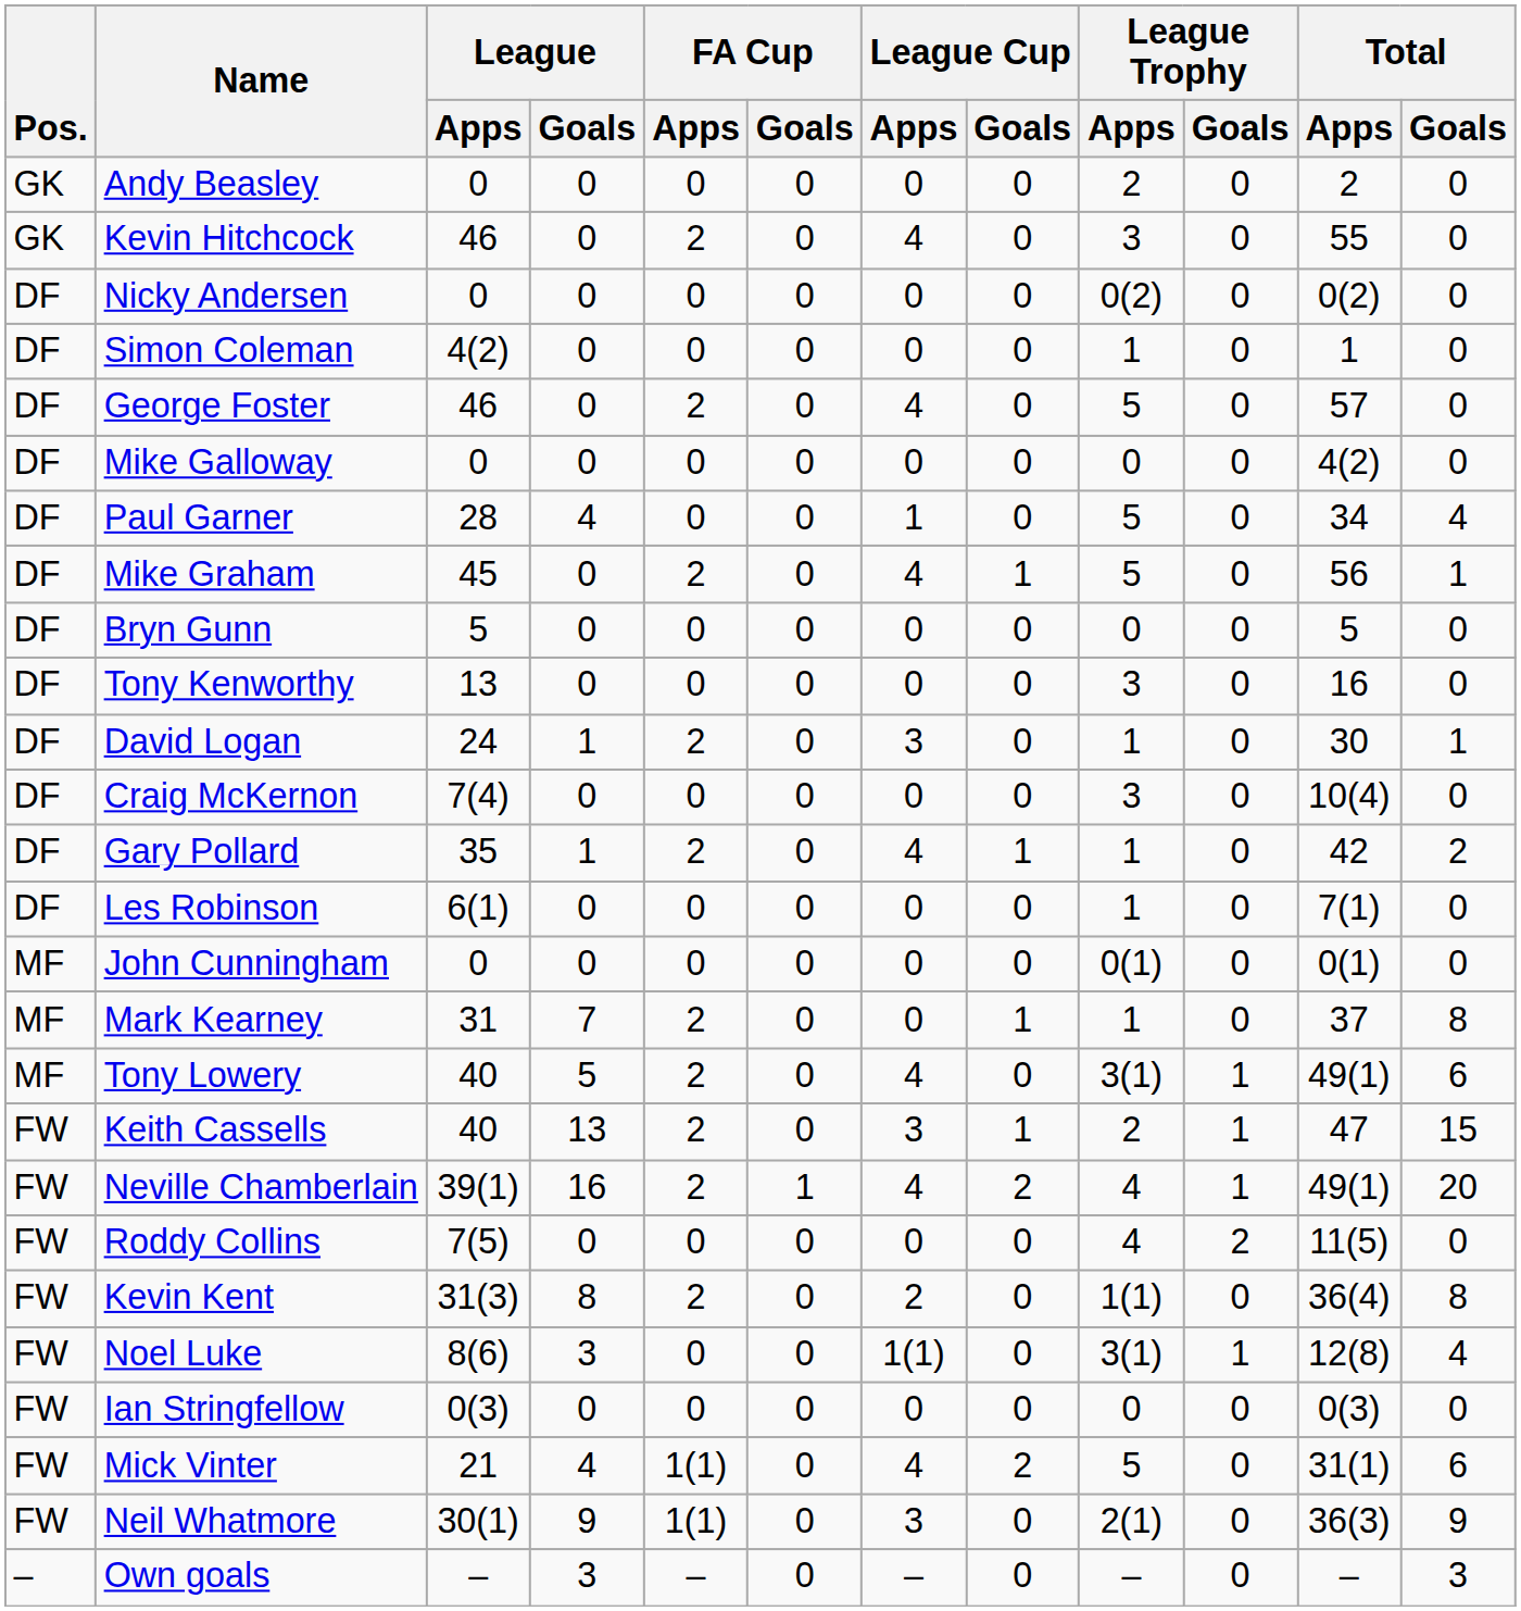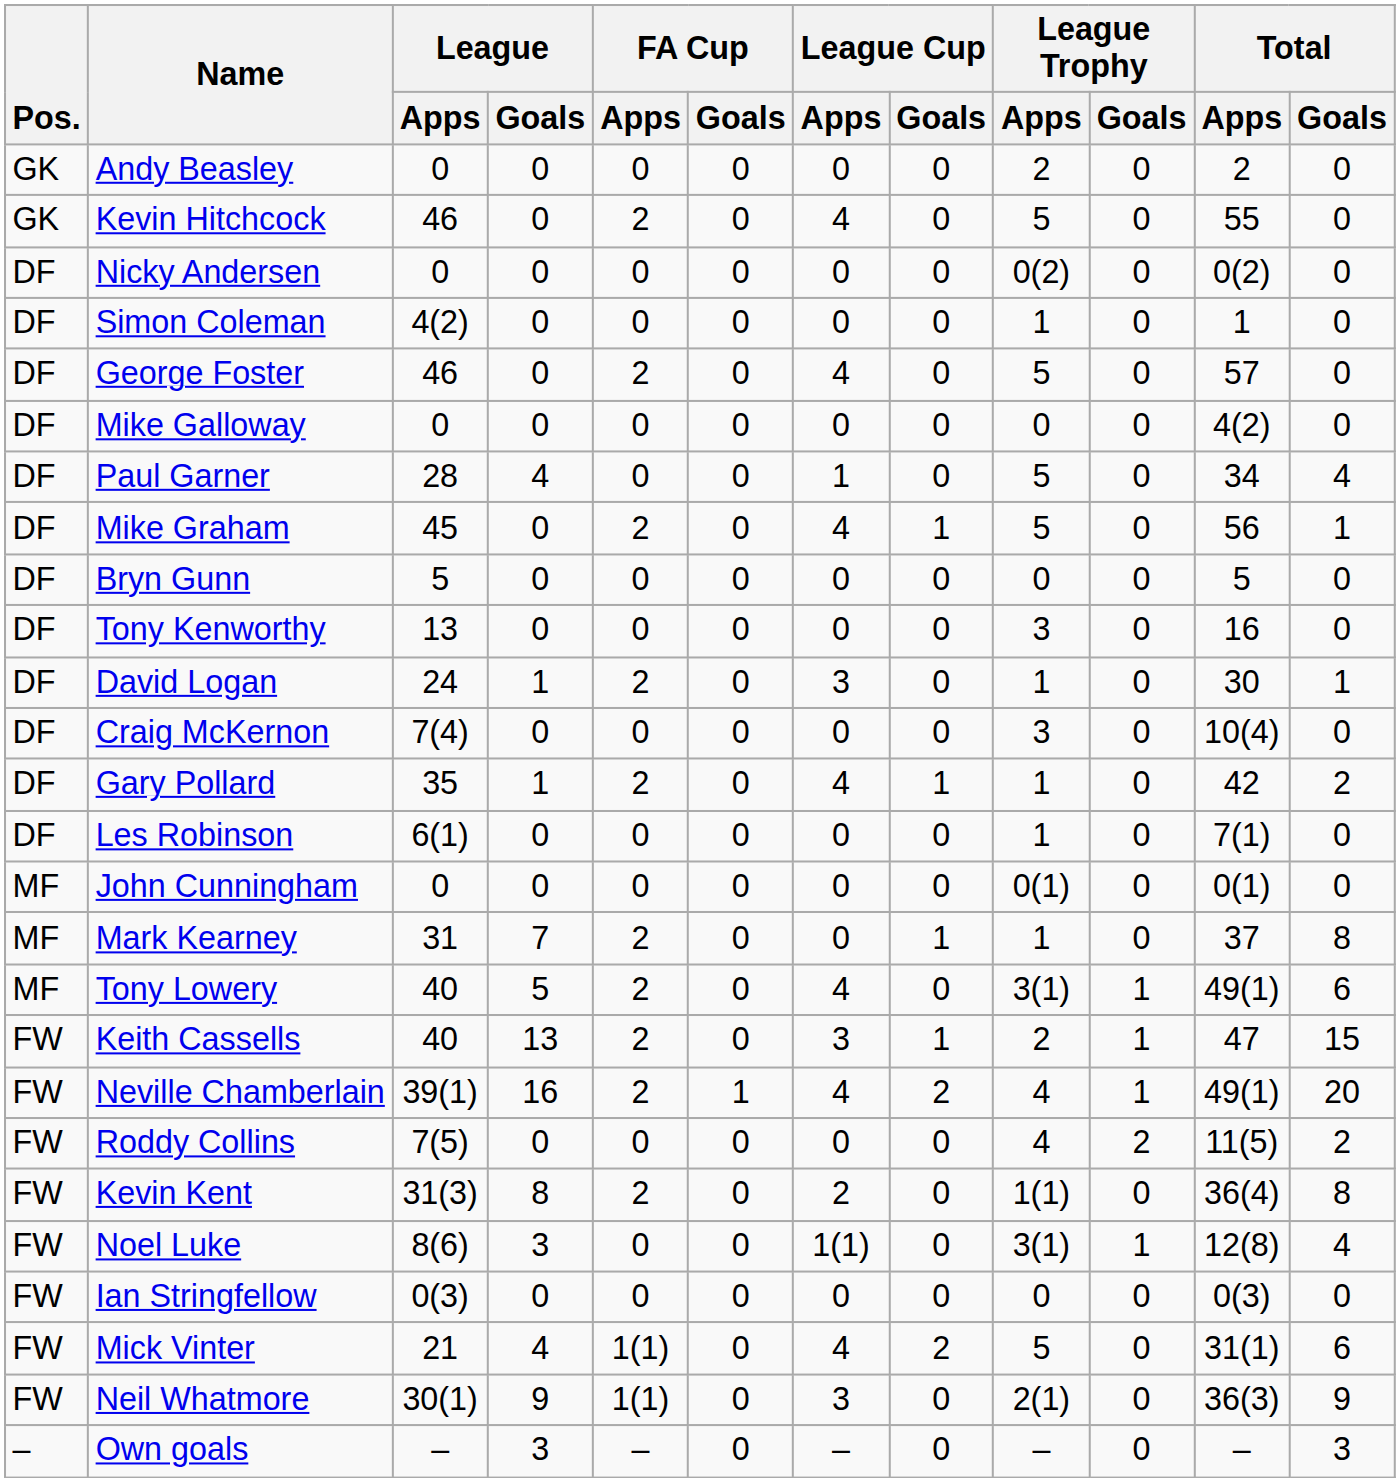 <table class="wikitable" style="text-align:center">
 <tr>
 <th rowspan="2" valign="bottom">Pos.</th>
 <th rowspan="2">Name</th>
 <th colspan="2" width="85">League</th>
 <th colspan="2" width="85">FA Cup</th>
 <th colspan="2" width="85">League Cup</th>
 <th colspan="2" width="85">League Trophy</th>
 <th colspan="2" width="85">Total</th>
 </tr>
 <tr>
 <th>Apps</th>
 <th>Goals</th>
 <th>Apps</th>
 <th>Goals</th>
 <th>Apps</th>
 <th>Goals</th>
 <th>Apps</th>
 <th>Goals</th>
 <th>Apps</th>
 <th>Goals</th>
 </tr>
 <tr>
 <td align="left">GK</td>
 <td align="left"> <a href='#'>Andy Beasley</a></td>
 <td>0</td>
 <td>0</td>
 <td>0</td>
 <td>0</td>
 <td>0</td>
 <td>0</td>
 <td>2</td>
 <td>0</td>
 <td>2</td>
 <td>0</td>
 </tr>
 <tr>
 <td align="left">GK</td>
 <td align="left"> <a href='#'>Kevin Hitchcock</a></td>
 <td>46</td>
 <td>0</td>
 <td>2</td>
 <td>0</td>
 <td>4</td>
 <td>0</td>
-<td>3</td>
+<td>5</td>
 <td>0</td>
 <td>55</td>
 <td>0</td>
 </tr>
 <tr>
 <td align="left">DF</td>
 <td align="left"> <a href='#'>Nicky Andersen</a></td>
 <td>0</td>
 <td>0</td>
 <td>0</td>
 <td>0</td>
 <td>0</td>
 <td>0</td>
 <td>0(2)</td>
 <td>0</td>
 <td>0(2)</td>
 <td>0</td>
 </tr>
 <tr>
 <td align="left">DF</td>
 <td align="left"> <a href='#'>Simon Coleman</a></td>
 <td>4(2)</td>
 <td>0</td>
 <td>0</td>
 <td>0</td>
 <td>0</td>
 <td>0</td>
 <td>1</td>
 <td>0</td>
 <td>1</td>
 <td>0</td>
 </tr>
 <tr>
 <td align="left">DF</td>
 <td align="left"> <a href='#'>George Foster</a></td>
 <td>46</td>
 <td>0</td>
 <td>2</td>
 <td>0</td>
 <td>4</td>
 <td>0</td>
 <td>5</td>
 <td>0</td>
 <td>57</td>
 <td>0</td>
 </tr>
 <tr>
 <td align="left">DF</td>
 <td align="left"> <a href='#'>Mike Galloway</a></td>
 <td>0</td>
 <td>0</td>
 <td>0</td>
 <td>0</td>
 <td>0</td>
 <td>0</td>
 <td>0</td>
 <td>0</td>
 <td>4(2)</td>
 <td>0</td>
 </tr>
 <tr>
 <td align="left">DF</td>
 <td align="left"> <a href='#'>Paul Garner</a></td>
 <td>28</td>
 <td>4</td>
 <td>0</td>
 <td>0</td>
 <td>1</td>
 <td>0</td>
 <td>5</td>
 <td>0</td>
 <td>34</td>
 <td>4</td>
 </tr>
 <tr>
 <td align="left">DF</td>
 <td align="left"> <a href='#'>Mike Graham</a></td>
 <td>45</td>
 <td>0</td>
 <td>2</td>
 <td>0</td>
 <td>4</td>
 <td>1</td>
 <td>5</td>
 <td>0</td>
 <td>56</td>
 <td>1</td>
 </tr>
 <tr>
 <td align="left">DF</td>
 <td align="left"> <a href='#'>Bryn Gunn</a></td>
 <td>5</td>
 <td>0</td>
 <td>0</td>
 <td>0</td>
 <td>0</td>
 <td>0</td>
 <td>0</td>
 <td>0</td>
 <td>5</td>
 <td>0</td>
 </tr>
 <tr>
 <td align="left">DF</td>
 <td align="left"> <a href='#'>Tony Kenworthy</a></td>
 <td>13</td>
 <td>0</td>
 <td>0</td>
 <td>0</td>
 <td>0</td>
 <td>0</td>
 <td>3</td>
 <td>0</td>
 <td>16</td>
 <td>0</td>
 </tr>
 <tr>
 <td align="left">DF</td>
 <td align="left"> <a href='#'>David Logan</a></td>
 <td>24</td>
 <td>1</td>
 <td>2</td>
 <td>0</td>
 <td>3</td>
 <td>0</td>
 <td>1</td>
 <td>0</td>
 <td>30</td>
 <td>1</td>
 </tr>
 <tr>
 <td align="left">DF</td>
 <td align="left"> <a href='#'>Craig McKernon</a></td>
 <td>7(4)</td>
 <td>0</td>
 <td>0</td>
 <td>0</td>
 <td>0</td>
 <td>0</td>
 <td>3</td>
 <td>0</td>
 <td>10(4)</td>
 <td>0</td>
 </tr>
 <tr>
 <td align="left">DF</td>
 <td align="left"> <a href='#'>Gary Pollard</a></td>
 <td>35</td>
 <td>1</td>
 <td>2</td>
 <td>0</td>
 <td>4</td>
 <td>1</td>
 <td>1</td>
 <td>0</td>
 <td>42</td>
 <td>2</td>
 </tr>
 <tr>
 <td align="left">DF</td>
 <td align="left"> <a href='#'>Les Robinson</a></td>
 <td>6(1)</td>
 <td>0</td>
 <td>0</td>
 <td>0</td>
 <td>0</td>
 <td>0</td>
 <td>1</td>
 <td>0</td>
 <td>7(1)</td>
 <td>0</td>
 </tr>
 <tr>
 <td align="left">MF</td>
 <td align="left"> <a href='#'>John Cunningham</a></td>
 <td>0</td>
 <td>0</td>
 <td>0</td>
 <td>0</td>
 <td>0</td>
 <td>0</td>
 <td>0(1)</td>
 <td>0</td>
 <td>0(1)</td>
 <td>0</td>
 </tr>
 <tr>
 <td align="left">MF</td>
 <td align="left"> <a href='#'>Mark Kearney</a></td>
 <td>31</td>
 <td>7</td>
 <td>2</td>
 <td>0</td>
 <td>0</td>
 <td>1</td>
 <td>1</td>
 <td>0</td>
 <td>37</td>
 <td>8</td>
 </tr>
 <tr>
 <td align="left">MF</td>
 <td align="left"> <a href='#'>Tony Lowery</a></td>
 <td>40</td>
 <td>5</td>
 <td>2</td>
 <td>0</td>
 <td>4</td>
 <td>0</td>
 <td>3(1)</td>
 <td>1</td>
 <td>49(1)</td>
 <td>6</td>
 </tr>
 <tr>
 <td align="left">FW</td>
 <td align="left"> <a href='#'>Keith Cassells</a></td>
 <td>40</td>
 <td>13</td>
 <td>2</td>
 <td>0</td>
 <td>3</td>
 <td>1</td>
 <td>2</td>
 <td>1</td>
 <td>47</td>
 <td>15</td>
 </tr>
 <tr>
 <td align="left">FW</td>
 <td align="left"> <a href='#'>Neville Chamberlain</a></td>
 <td>39(1)</td>
 <td>16</td>
 <td>2</td>
 <td>1</td>
 <td>4</td>
 <td>2</td>
 <td>4</td>
 <td>1</td>
 <td>49(1)</td>
 <td>20</td>
 </tr>
 <tr>
 <td align="left">FW</td>
 <td align="left"> <a href='#'>Roddy Collins</a></td>
 <td>7(5)</td>
 <td>0</td>
 <td>0</td>
 <td>0</td>
 <td>0</td>
 <td>0</td>
 <td>4</td>
 <td>2</td>
 <td>11(5)</td>
-<td>0</td>
+<td>2</td>
 </tr>
 <tr>
 <td align="left">FW</td>
 <td align="left"> <a href='#'>Kevin Kent</a></td>
 <td>31(3)</td>
 <td>8</td>
 <td>2</td>
 <td>0</td>
 <td>2</td>
 <td>0</td>
 <td>1(1)</td>
 <td>0</td>
 <td>36(4)</td>
 <td>8</td>
 </tr>
 <tr>
 <td align="left">FW</td>
 <td align="left"> <a href='#'>Noel Luke</a></td>
 <td>8(6)</td>
 <td>3</td>
 <td>0</td>
 <td>0</td>
 <td>1(1)</td>
 <td>0</td>
 <td>3(1)</td>
 <td>1</td>
 <td>12(8)</td>
 <td>4</td>
 </tr>
 <tr>
 <td align="left">FW</td>
 <td align="left"> <a href='#'>Ian Stringfellow</a></td>
 <td>0(3)</td>
 <td>0</td>
 <td>0</td>
 <td>0</td>
 <td>0</td>
 <td>0</td>
 <td>0</td>
 <td>0</td>
 <td>0(3)</td>
 <td>0</td>
 </tr>
 <tr>
 <td align="left">FW</td>
 <td align="left"> <a href='#'>Mick Vinter</a></td>
 <td>21</td>
 <td>4</td>
 <td>1(1)</td>
 <td>0</td>
 <td>4</td>
 <td>2</td>
 <td>5</td>
 <td>0</td>
 <td>31(1)</td>
 <td>6</td>
 </tr>
 <tr>
 <td align="left">FW</td>
 <td align="left"> <a href='#'>Neil Whatmore</a></td>
 <td>30(1)</td>
 <td>9</td>
 <td>1(1)</td>
 <td>0</td>
 <td>3</td>
 <td>0</td>
 <td>2(1)</td>
 <td>0</td>
 <td>36(3)</td>
 <td>9</td>
 </tr>
 <tr>
 <td align="left">–</td>
 <td align="left"><a href='#'>Own goals</a></td>
 <td>–</td>
 <td>3</td>
 <td>–</td>
 <td>0</td>
 <td>–</td>
 <td>0</td>
 <td>–</td>
 <td>0</td>
 <td>–</td>
 <td>3</td>
 </tr>
 </table>
